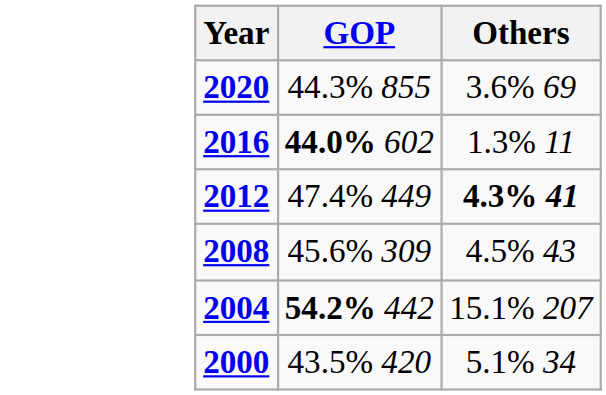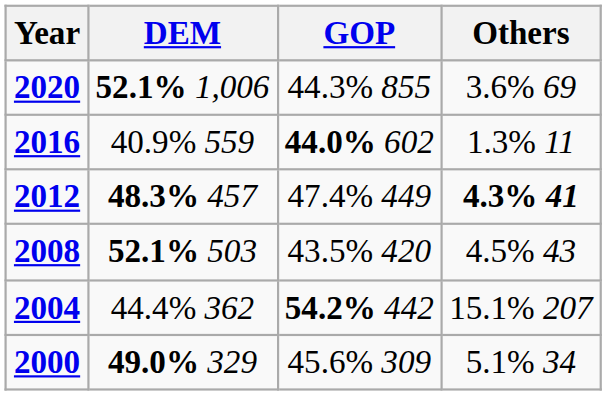 <table class="wikitable"  style="float:right; font-size:95%;">
 <tr style="background:lightgrey;">
 <th>Year</th>
+<th><a href='#'>DEM</a></th>
 <th><a href='#'>GOP</a></th>
 <th>Others</th>
 </tr>
 <tr>
 <td align="center" ><strong><a href='#'>2020</a></strong></td>
+<td align="center" ><strong>52.1%</strong> <em>1,006</em></td>
 <td align="center" >44.3% <em>855</em></td>
 <td align="center" >3.6% <em>69</em></td>
 </tr>
 <tr>
 <td align="center" ><strong><a href='#'>2016</a></strong></td>
+<td align="center" >40.9% <em>559</em></td>
 <td align="center" ><strong>44.0%</strong> <em>602</em></td>
 <td align="center" >1.3% <em>11</em></td>
 </tr>
 <tr>
 <td align="center" ><strong><a href='#'>2012</a></strong></td>
+<td align="center" ><strong>48.3%</strong> <em>457</em></td>
 <td align="center" >47.4% <em>449</em></td>
 <td align="center" ><strong>4.3% <em>41</em></strong></td>
 </tr>
 <tr>
 <td align="center" ><strong><a href='#'>2008</a></strong></td>
-<td align="center" >45.6% <em>309</em></td>
+<td align="center" ><strong>52.1%</strong> <em>503</em></td>
+<td align="center" >43.5% <em>420</em></td>
 <td align="center" >4.5% <em>43</em></td>
 </tr>
 <tr>
 <td align="center" ><strong><a href='#'>2004</a></strong></td>
+<td align="center" >44.4% <em>362</em></td>
 <td align="center" ><strong>54.2%</strong> <em>442</em></td>
 <td align="center" >15.1% <em>207</em></td>
 </tr>
 <tr>
 <td align="center" ><strong><a href='#'>2000</a></strong></td>
-<td align="center" >43.5% <em>420</em></td>
+<td align="center" ><strong>49.0%</strong> <em>329</em></td>
+<td align="center" >45.6% <em>309</em></td>
 <td align="center" >5.1% <em>34</em></td>
 </tr>
 </table>
